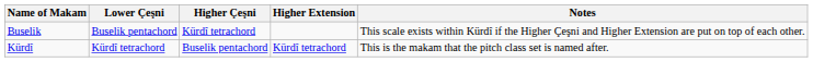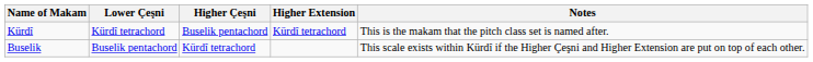 <table class="wikitable">
 <tr>
 <th>Name of Makam</th>
 <th>Lower Çeşni</th>
 <th>Higher Çeşni</th>
 <th>Higher Extension</th>
 <th>Notes</th>
 </tr>
 <tr>
+<td><a href='#'>Kürdî</a></td>
+<td><a href='#'>Kürdî tetrachord</a></td>
+<td><a href='#'>Buselik pentachord</a></td>
+<td><a href='#'>Kürdî tetrachord</a></td>
+<td>This is the makam that the pitch class set is named after.</td>
+</tr>
+<tr>
 <td><a href='#'>Buselik</a></td>
 <td><a href='#'>Buselik pentachord</a></td>
 <td><a href='#'>Kürdî tetrachord</a></td>
 <td></td>
 <td>This scale exists within Kürdî if the Higher Çeşni and Higher Extension are put on top of each other.</td>
 </tr>
-<tr>
-<td><a href='#'>Kürdî</a></td>
-<td><a href='#'>Kürdî tetrachord</a></td>
-<td><a href='#'>Buselik pentachord</a></td>
-<td><a href='#'>Kürdî tetrachord</a></td>
-<td>This is the makam that the pitch class set is named after.</td>
-</tr>
 </table>
